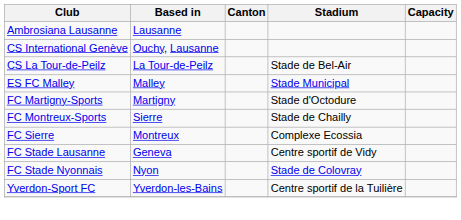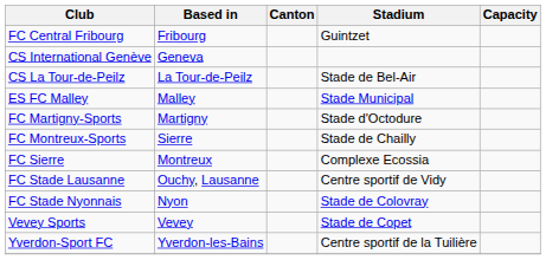 <table class="wikitable">
 <tr>
 <th>Club</th>
 <th>Based in</th>
 <th>Canton</th>
 <th>Stadium</th>
 <th>Capacity</th>
 </tr>
 <tr>
-<td><a href='#'>Ambrosiana Lausanne</a></td>
-<td><a href='#'>Lausanne</a></td>
+<td><a href='#'>FC Central Fribourg</a></td>
+<td><a href='#'>Fribourg</a></td>
 <td></td>
-<td></td>
+<td>Guintzet</td>
 <td></td>
 </tr>
 <tr>
 <td><a href='#'>CS International Genève</a></td>
-<td><a href='#'>Ouchy</a>, <a href='#'>Lausanne</a></td>
+<td><a href='#'>Geneva</a></td>
 <td></td>
 <td></td>
 <td></td>
 </tr>
 <tr>
 <td><a href='#'>CS La Tour-de-Peilz</a></td>
 <td><a href='#'>La Tour-de-Peilz</a></td>
 <td></td>
 <td>Stade de Bel-Air</td>
 <td></td>
 </tr>
 <tr>
 <td><a href='#'>ES FC Malley</a></td>
 <td><a href='#'>Malley</a></td>
 <td></td>
 <td><a href='#'>Stade Municipal</a></td>
 <td></td>
 </tr>
 <tr>
 <td><a href='#'>FC Martigny-Sports</a></td>
 <td><a href='#'>Martigny</a></td>
 <td></td>
 <td>Stade d'Octodure</td>
 <td></td>
 </tr>
 <tr>
 <td><a href='#'>FC Montreux-Sports</a></td>
 <td><a href='#'>Sierre</a></td>
 <td></td>
 <td>Stade de Chailly</td>
 <td></td>
 </tr>
 <tr>
 <td><a href='#'>FC Sierre</a></td>
 <td><a href='#'>Montreux</a></td>
 <td></td>
 <td>Complexe Ecossia</td>
 <td></td>
 </tr>
 <tr>
 <td><a href='#'>FC Stade Lausanne</a></td>
-<td><a href='#'>Geneva</a></td>
+<td><a href='#'>Ouchy</a>, <a href='#'>Lausanne</a></td>
 <td></td>
 <td>Centre sportif de Vidy</td>
 <td></td>
 </tr>
 <tr>
 <td><a href='#'>FC Stade Nyonnais</a></td>
 <td><a href='#'>Nyon</a></td>
 <td></td>
 <td><a href='#'>Stade de Colovray</a></td>
 <td></td>
 </tr>
 <tr>
+<td><a href='#'>Vevey Sports</a></td>
+<td><a href='#'>Vevey</a></td>
+<td></td>
+<td><a href='#'>Stade de Copet</a></td>
+<td></td>
+</tr>
+<tr>
 <td><a href='#'>Yverdon-Sport FC</a></td>
 <td><a href='#'>Yverdon-les-Bains</a></td>
 <td></td>
 <td>Centre sportif de la Tuilière</td>
 <td></td>
 </tr>
 <tr>
 </tr>
 </table>
